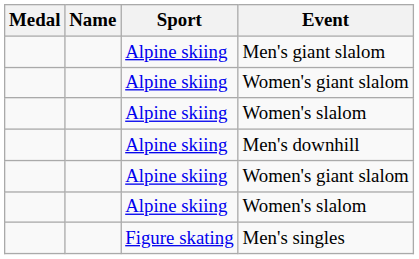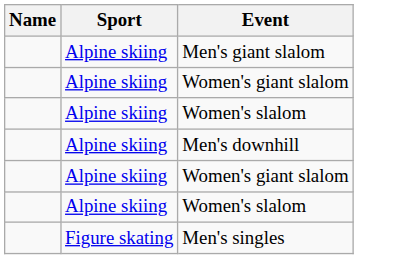 <table class="wikitable sortable" style="font-size:90%">
 <tr>
-<th>Medal</th>
 <th>Name</th>
 <th>Sport</th>
 <th>Event</th>
 </tr>
 <tr>
 <td></td>
-<td></td>
 <td><a href='#'>Alpine skiing</a></td>
 <td>Men's giant slalom</td>
 </tr>
 <tr>
-<td></td>
 <td></td>
 <td><a href='#'>Alpine skiing</a></td>
 <td>Women's giant slalom</td>
 </tr>
 <tr>
 <td></td>
+<td><a href='#'>Alpine skiing</a></td>
+<td>Women's slalom</td>
+</tr>
+<tr>
+<td></td>
+<td><a href='#'>Alpine skiing</a></td>
+<td>Men's downhill</td>
+</tr>
+<tr>
+<td></td>
+<td><a href='#'>Alpine skiing</a></td>
+<td>Women's giant slalom</td>
+</tr>
+<tr>
 <td></td>
 <td><a href='#'>Alpine skiing</a></td>
 <td>Women's slalom</td>
 </tr>
 <tr>
 <td></td>
-<td></td>
-<td><a href='#'>Alpine skiing</a></td>
-<td>Men's downhill</td>
-</tr>
-<tr>
-<td></td>
-<td></td>
-<td><a href='#'>Alpine skiing</a></td>
-<td>Women's giant slalom</td>
-</tr>
-<tr>
-<td></td>
-<td></td>
-<td><a href='#'>Alpine skiing</a></td>
-<td>Women's slalom</td>
-</tr>
-<tr>
-<td></td>
-<td></td>
 <td><a href='#'>Figure skating</a></td>
 <td>Men's singles</td>
 </tr>
 </table>
